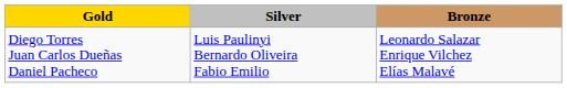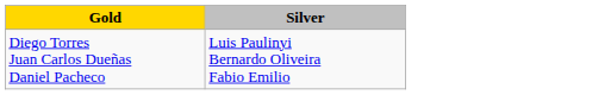 <table class="wikitable" style="text-align:left">
 <tr align="center">
 <td width=200 bgcolor=gold><strong>Gold</strong></td>
 <td width=200 bgcolor=silver><strong>Silver</strong></td>
-<td width=200 bgcolor=CC9966><strong>Bronze</strong></td>
 </tr>
 <tr>
 <td><a href='#'>Diego Torres</a><br><a href='#'>Juan Carlos Dueñas</a><br><a href='#'>Daniel Pacheco</a><br><em></em></td>
 <td><a href='#'>Luis Paulinyi</a><br><a href='#'>Bernardo Oliveira</a><br><a href='#'>Fabio Emilio</a><br><em></em></td>
-<td><a href='#'>Leonardo Salazar</a><br><a href='#'>Enrique Vilchez</a><br><a href='#'>Elías Malavé</a><br><em></em></td>
 </tr>
 </table>
